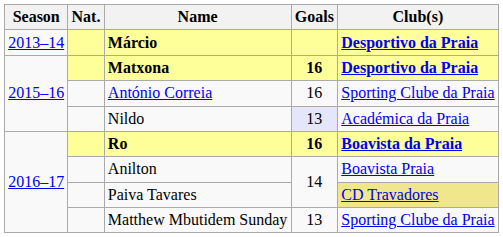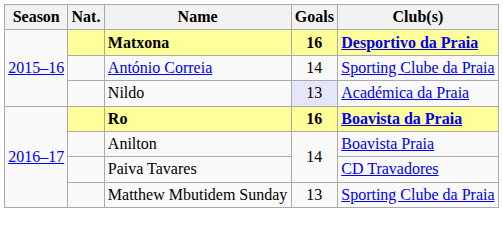 <table class="wikitable" style="text-align:center">
 <tr>
 <th>Season</th>
 <th>Nat.</th>
 <th>Name</th>
 <th>Goals</th>
 <th>Club(s)</th>
-</tr>
-<tr>
-<td><a href='#'>2013–14</a></td>
-<td style="background:#FFFF99"></td>
-<td style="background:#FFFF99"  align=left><strong>Márcio</strong></td>
-<td style="background:#FFFF99"></td>
-<td style="background:#FFFF99" align=left><strong><a href='#'>Desportivo da Praia</a></strong></td>
 </tr>
 <tr>
 <td rowspan=3><a href='#'>2015–16</a></td>
 <td style="background:#FFFF99"></td>
 <td style="background:#FFFF99"  align=left><strong>Matxona</strong></td>
 <td style="background:#FFFF99"><strong>16</strong></td>
 <td style="background:#FFFF99" align=left><strong><a href='#'>Desportivo da Praia</a></strong></td>
 </tr>
 <tr>
 <td></td>
 <td align=left><a href='#'>António Correia</a></td>
-<td>16</td>
+<td>14</td>
 <td align=left><a href='#'>Sporting Clube da Praia</a></td>
 </tr>
 <tr>
 <td></td>
 <td align=left>Nildo</td>
 <td style="background: lavender;">13</td>
 <td align=left><a href='#'>Académica da Praia</a></td>
 </tr>
 <tr>
 <td rowspan=4><a href='#'>2016–17</a></td>
 <td style="background:#FFFF99"></td>
 <td style="background:#FFFF99"  align=left><strong>Ro</strong></td>
 <td style="background:#FFFF99"><strong>16</strong></td>
 <td style="background:#FFFF99" align=left><strong><a href='#'>Boavista da Praia</a></strong></td>
 </tr>
 <tr>
 <td></td>
 <td align=left>Anilton</td>
 <td rowspan=2>14</td>
 <td align=left><a href='#'>Boavista Praia</a></td>
 </tr>
 <tr>
 <td></td>
 <td align=left>Paiva Tavares</td>
-<td align=left style="background: khaki;"><a href='#'>CD Travadores</a></td>
+<td align=left><a href='#'>CD Travadores</a></td>
 </tr>
 <tr>
 <td></td>
 <td align=left>Matthew Mbutidem Sunday</td>
 <td>13</td>
 <td align=left><a href='#'>Sporting Clube da Praia</a></td>
 </tr>
 </table>
